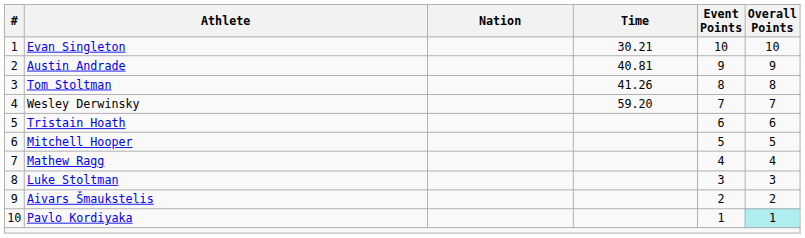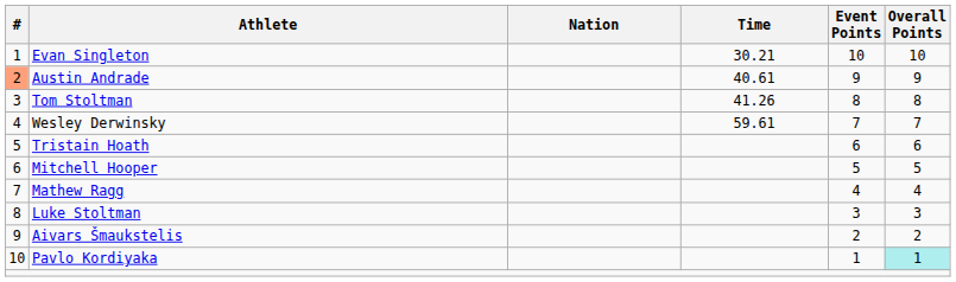 <table class="wikitable sortable" style="text-align:center;width: 70%;">
 <tr>
 <th scope="col" style="width: 10px;">#</th>
 <th scope="col">Athlete</th>
 <th scope="col">Nation</th>
 <th scope="col">Time</th>
 <th scope="col" style="width: 10px;">Event Points</th>
 <th scope="col" style="width: 10px;">Overall Points</th>
 </tr>
 <tr>
 <td>1</td>
 <td align=left><a href='#'>Evan Singleton</a></td>
 <td align=left></td>
 <td>30.21</td>
 <td>10</td>
 <td>10</td>
 </tr>
 <tr>
-<td>2</td>
+<td style="background: lightsalmon;">2</td>
 <td align=left><a href='#'>Austin Andrade</a></td>
 <td align=left></td>
-<td>40.81</td>
+<td>40.61</td>
 <td>9</td>
 <td>9</td>
 </tr>
 <tr>
 <td>3</td>
 <td align=left><a href='#'>Tom Stoltman</a></td>
 <td align=left></td>
 <td>41.26</td>
 <td>8</td>
 <td>8</td>
 </tr>
 <tr>
 <td>4</td>
 <td align=left>Wesley Derwinsky</td>
 <td align=left></td>
-<td>59.20</td>
+<td>59.61</td>
 <td>7</td>
 <td>7</td>
 </tr>
 <tr>
 <td>5</td>
 <td align=left><a href='#'>Tristain Hoath</a></td>
 <td align=left></td>
 <td></td>
 <td>6</td>
 <td>6</td>
 </tr>
 <tr>
 <td>6</td>
 <td align=left><a href='#'>Mitchell Hooper</a></td>
 <td align=left></td>
 <td></td>
 <td>5</td>
 <td>5</td>
 </tr>
 <tr>
 <td>7</td>
 <td align=left><a href='#'>Mathew Ragg</a></td>
 <td align=left></td>
 <td></td>
 <td>4</td>
 <td>4</td>
 </tr>
 <tr>
 <td>8</td>
 <td align=left><a href='#'>Luke Stoltman</a></td>
 <td align=left></td>
 <td></td>
 <td>3</td>
 <td>3</td>
 </tr>
 <tr>
 <td>9</td>
 <td align=left><a href='#'>Aivars Šmaukstelis</a></td>
 <td align=left></td>
 <td></td>
 <td>2</td>
 <td>2</td>
 </tr>
 <tr>
 <td>10</td>
 <td align=left><a href='#'>Pavlo Kordiyaka</a></td>
 <td align=left></td>
 <td></td>
 <td>1</td>
 <td style="background: paleturquoise;">1</td>
 </tr>
 <tr class="sortbottom">
 <td colspan="6"></td>
 </tr>
 </table>
